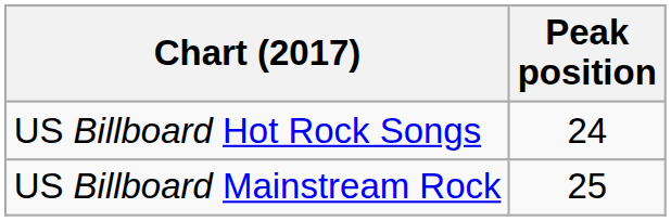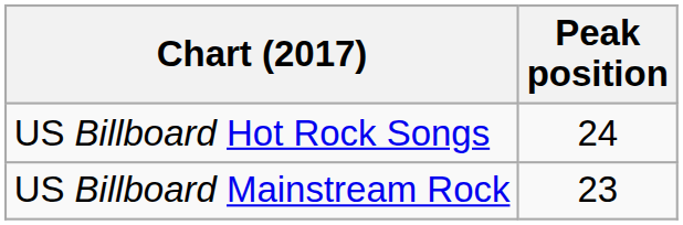 <table class="wikitable">
 <tr>
 <th>Chart (2017)</th>
 <th>Peak<br>position</th>
 </tr>
 <tr>
 <td>US <em>Billboard</em> <a href='#'>Hot Rock Songs</a></td>
 <td style="text-align:center;">24</td>
 </tr>
 <tr>
 <td>US <em>Billboard</em> <a href='#'>Mainstream Rock</a></td>
-<td style="text-align:center;">25</td>
+<td style="text-align:center;">23</td>
 </tr>
 </table>
